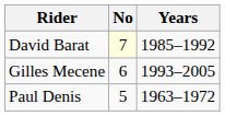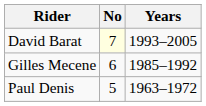 <table class="wikitable">
 <tr>
 <th>Rider</th>
 <th>No</th>
 <th>Years</th>
 </tr>
 <tr align="center">
 <td align="left">David Barat</td>
 <td style="background: lightyellow;">7</td>
-<td>1985–1992</td>
+<td>1993–2005</td>
 </tr>
 <tr align="center">
 <td align="left">Gilles Mecene</td>
 <td>6</td>
-<td>1993–2005</td>
+<td>1985–1992</td>
 </tr>
 <tr align="center">
 <td align="left">Paul Denis</td>
 <td>5</td>
 <td>1963–1972</td>
 </tr>
 </table>
